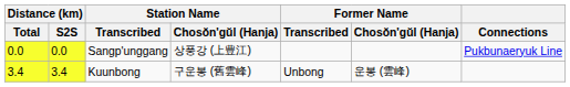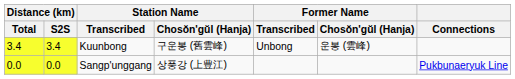 <table class="wikitable" style="font-size:90%;">
 <tr>
 <th colspan="2">Distance (km)</th>
 <th colspan="2">Station Name</th>
 <th colspan="2">Former Name</th>
 <th></th>
 </tr>
 <tr>
 <th>Total</th>
 <th>S2S</th>
 <th>Transcribed</th>
 <th>Chosŏn'gŭl (Hanja)</th>
 <th>Transcribed</th>
 <th>Chosŏn'gŭl (Hanja)</th>
 <th>Connections</th>
 </tr>
 <tr>
+<td bgcolor=#F7FE2E>3.4</td>
+<td bgcolor=#F7FE2E>3.4</td>
+<td>Kuunbong</td>
+<td>구운봉 (舊雲峰)</td>
+<td>Unbong</td>
+<td>운봉 (雲峰)</td>
+<td></td>
+</tr>
+<tr>
 <td bgcolor=#F7FE2E>0.0</td>
 <td bgcolor=#F7FE2E>0.0</td>
 <td>Sangp'unggang</td>
 <td>상풍강 (上豊江)</td>
 <td></td>
 <td></td>
 <td><a href='#'>Pukbunaeryuk Line</a></td>
 </tr>
-<tr>
-<td bgcolor=#F7FE2E>3.4</td>
-<td bgcolor=#F7FE2E>3.4</td>
-<td>Kuunbong</td>
-<td>구운봉 (舊雲峰)</td>
-<td>Unbong</td>
-<td>운봉 (雲峰)</td>
-<td></td>
-</tr>
 </table>
